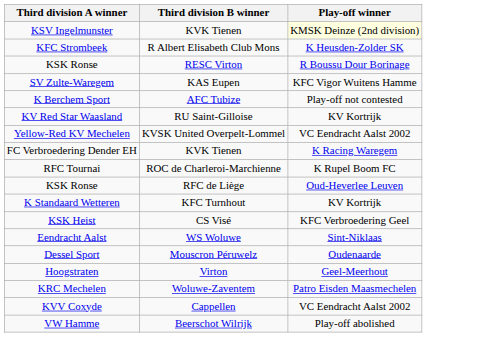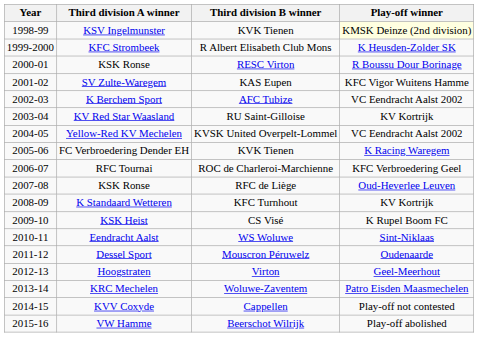 <table class="wikitable sortable" style="text-align:center;">
 <tr>
+<th>Year</th>
 <th>Third division A winner</th>
 <th>Third division B winner</th>
 <th>Play-off winner</th>
 </tr>
 <tr>
+<td>1998-99</td>
 <td><a href='#'>KSV Ingelmunster</a></td>
 <td>KVK Tienen</td>
 <td style="background: lightyellow;">KMSK Deinze (2nd division)</td>
 </tr>
 <tr>
+<td>1999-2000</td>
 <td><a href='#'>KFC Strombeek</a></td>
 <td>R Albert Elisabeth Club Mons</td>
 <td><a href='#'>K Heusden-Zolder SK</a></td>
 </tr>
 <tr>
+<td>2000-01</td>
 <td>KSK Ronse</td>
 <td><a href='#'>RESC Virton</a></td>
 <td><a href='#'>R Boussu Dour Borinage</a></td>
 </tr>
 <tr>
+<td>2001-02</td>
 <td><a href='#'>SV Zulte-Waregem</a></td>
 <td>KAS Eupen</td>
 <td>KFC Vigor Wuitens Hamme</td>
 </tr>
 <tr>
+<td>2002-03</td>
 <td><a href='#'>K Berchem Sport</a></td>
 <td><a href='#'>AFC Tubize</a></td>
-<td>Play-off not contested</td>
+<td>VC Eendracht Aalst 2002</td>
 </tr>
 <tr>
+<td>2003-04</td>
 <td><a href='#'>KV Red Star Waasland</a></td>
 <td>RU Saint-Gilloise</td>
 <td>KV Kortrijk</td>
 </tr>
 <tr>
+<td>2004-05</td>
 <td><a href='#'>Yellow-Red KV Mechelen</a></td>
 <td>KVSK United Overpelt-Lommel</td>
 <td>VC Eendracht Aalst 2002</td>
 </tr>
 <tr>
+<td>2005-06</td>
 <td>FC Verbroedering Dender EH</td>
 <td>KVK Tienen</td>
 <td><a href='#'>K Racing Waregem</a></td>
 </tr>
 <tr>
+<td>2006-07</td>
 <td>RFC Tournai</td>
 <td>ROC de Charleroi-Marchienne</td>
-<td>K Rupel Boom FC</td>
+<td>KFC Verbroedering Geel</td>
 </tr>
 <tr>
+<td>2007-08</td>
 <td>KSK Ronse</td>
 <td>RFC de Liège</td>
 <td><a href='#'>Oud-Heverlee Leuven</a></td>
 </tr>
 <tr>
+<td>2008-09</td>
 <td><a href='#'>K Standaard Wetteren</a></td>
 <td>KFC Turnhout</td>
 <td>KV Kortrijk</td>
 </tr>
 <tr>
+<td>2009-10</td>
 <td><a href='#'>KSK Heist</a></td>
 <td>CS Visé</td>
-<td>KFC Verbroedering Geel</td>
+<td>K Rupel Boom FC</td>
 </tr>
 <tr>
+<td>2010-11</td>
 <td><a href='#'>Eendracht Aalst</a></td>
 <td><a href='#'>WS Woluwe</a></td>
 <td><a href='#'>Sint-Niklaas</a></td>
 </tr>
 <tr>
+<td>2011-12</td>
 <td><a href='#'>Dessel Sport</a></td>
 <td><a href='#'>Mouscron Péruwelz</a></td>
 <td><a href='#'>Oudenaarde</a></td>
 </tr>
 <tr>
+<td>2012-13</td>
 <td><a href='#'>Hoogstraten</a></td>
 <td><a href='#'>Virton</a></td>
 <td><a href='#'>Geel-Meerhout</a></td>
 </tr>
 <tr>
+<td>2013-14</td>
 <td><a href='#'>KRC Mechelen</a></td>
 <td><a href='#'>Woluwe-Zaventem</a></td>
 <td><a href='#'>Patro Eisden Maasmechelen</a></td>
 </tr>
 <tr>
+<td>2014-15</td>
 <td><a href='#'>KVV Coxyde</a></td>
 <td><a href='#'>Cappellen</a></td>
-<td>VC Eendracht Aalst 2002</td>
+<td>Play-off not contested</td>
 </tr>
 <tr>
+<td>2015-16</td>
 <td><a href='#'>VW Hamme</a></td>
 <td><a href='#'>Beerschot Wilrijk</a></td>
 <td>Play-off abolished</td>
 </tr>
 </table>
